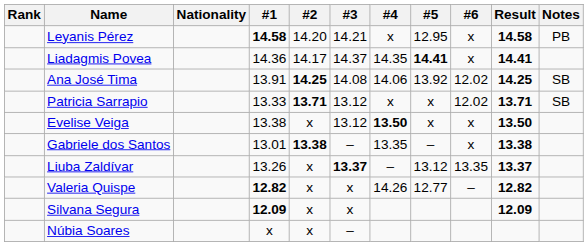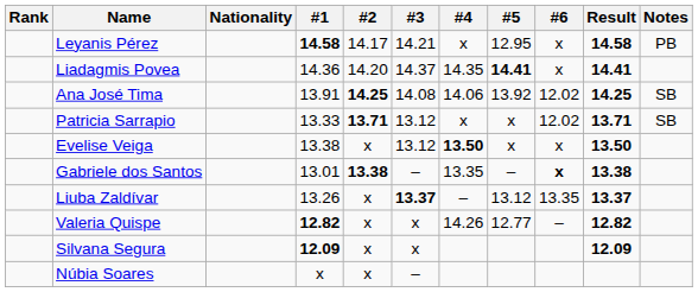 <table class="wikitable sortable" style="text-align:center">
 <tr>
 <th>Rank</th>
 <th>Name</th>
 <th>Nationality</th>
 <th>#1</th>
 <th>#2</th>
 <th>#3</th>
 <th>#4</th>
 <th>#5</th>
 <th>#6</th>
 <th>Result</th>
 <th>Notes</th>
 </tr>
 <tr>
 <td></td>
 <td align=left><a href='#'>Leyanis Pérez</a></td>
 <td align=left></td>
 <td><strong>14.58</strong></td>
-<td>14.20</td>
+<td>14.17</td>
 <td>14.21</td>
 <td>x</td>
 <td>12.95</td>
 <td>x</td>
 <td><strong>14.58</strong></td>
 <td>PB</td>
 </tr>
 <tr>
 <td></td>
 <td align=left><a href='#'>Liadagmis Povea</a></td>
 <td align=left></td>
 <td>14.36</td>
-<td>14.17</td>
+<td>14.20</td>
 <td>14.37</td>
 <td>14.35</td>
 <td><strong>14.41</strong></td>
 <td>x</td>
 <td><strong>14.41</strong></td>
 <td></td>
 </tr>
 <tr>
 <td></td>
 <td align=left><a href='#'>Ana José Tima</a></td>
 <td align=left></td>
 <td>13.91</td>
 <td><strong>14.25</strong></td>
 <td>14.08</td>
 <td>14.06</td>
 <td>13.92</td>
 <td>12.02</td>
 <td><strong>14.25</strong></td>
 <td>SB</td>
 </tr>
 <tr>
 <td></td>
 <td align=left><a href='#'>Patricia Sarrapio</a></td>
 <td align=left></td>
 <td>13.33</td>
 <td><strong>13.71</strong></td>
 <td>13.12</td>
 <td>x</td>
 <td>x</td>
 <td>12.02</td>
 <td><strong>13.71</strong></td>
 <td>SB</td>
 </tr>
 <tr>
 <td></td>
 <td align=left><a href='#'>Evelise Veiga</a></td>
 <td align=left></td>
 <td>13.38</td>
 <td>x</td>
 <td>13.12</td>
 <td><strong>13.50</strong></td>
 <td>x</td>
 <td>x</td>
 <td><strong>13.50</strong></td>
 <td></td>
 </tr>
 <tr>
 <td></td>
 <td align=left><a href='#'>Gabriele dos Santos</a></td>
 <td align=left></td>
 <td>13.01</td>
 <td><strong>13.38</strong></td>
 <td>–</td>
 <td>13.35</td>
 <td>–</td>
-<td>x</td>
+<td><strong>x</strong></td>
 <td><strong>13.38</strong></td>
 <td></td>
 </tr>
 <tr>
 <td></td>
 <td align=left><a href='#'>Liuba Zaldívar</a></td>
 <td align=left></td>
 <td>13.26</td>
 <td>x</td>
 <td><strong>13.37</strong></td>
 <td>–</td>
 <td>13.12</td>
 <td>13.35</td>
 <td><strong>13.37</strong></td>
 <td></td>
 </tr>
 <tr>
 <td></td>
 <td align=left><a href='#'>Valeria Quispe</a></td>
 <td align=left></td>
 <td><strong>12.82</strong></td>
 <td>x</td>
 <td>x</td>
 <td>14.26</td>
 <td>12.77</td>
 <td>–</td>
 <td><strong>12.82</strong></td>
 <td></td>
 </tr>
 <tr>
 <td></td>
 <td align=left><a href='#'>Silvana Segura</a></td>
 <td align=left></td>
 <td><strong>12.09</strong></td>
 <td>x</td>
 <td>x</td>
 <td></td>
 <td></td>
 <td></td>
 <td><strong>12.09</strong></td>
 <td></td>
 </tr>
 <tr>
 <td></td>
 <td align=left><a href='#'>Núbia Soares</a></td>
 <td align=left></td>
 <td>x</td>
 <td>x</td>
 <td>–</td>
 <td></td>
 <td></td>
 <td></td>
 <td><strong></strong></td>
 <td></td>
 </tr>
 </table>
